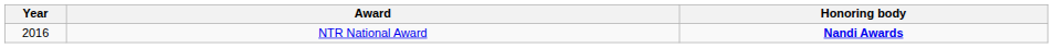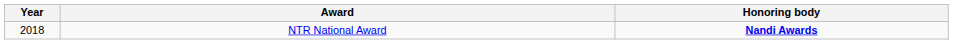 <table class="wikitable" style="width:70%;">
 <tr>
 <th width=5%>Year</th>
 <th style="width:50%;">Award</th>
 <th style="width:30%;">Honoring body</th>
 </tr>
 <tr>
-<td style="text-align:center;">2016</td>
+<td style="text-align:center;">2018</td>
 <td style="text-align:center;"><a href='#'>NTR National Award</a></td>
 <td style="text-align:center;"><strong><a href='#'>Nandi Awards</a></strong></td>
 </tr>
 </table>
